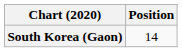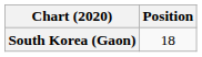 <table class="wikitable plainrowheaders" style="text-align:center">
 <tr>
 <th scope="col">Chart (2020)</th>
 <th scope="col">Position</th>
 </tr>
 <tr>
 <th scope="row">South Korea (Gaon)</th>
-<td>14</td>
+<td>18</td>
 </tr>
 </table>
